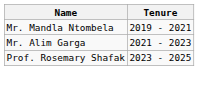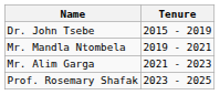 <table class="wikitable">
 <tr>
 <th>Name</th>
 <th>Tenure</th>
+</tr>
+<tr>
+<td>Dr. John Tsebe</td>
+<td>2015 - 2019</td>
 </tr>
 <tr>
 <td>Mr. Mandla Ntombela</td>
 <td>2019 - 2021</td>
 </tr>
 <tr>
 <td>Mr. Alim Garga</td>
 <td>2021 - 2023</td>
 </tr>
 <tr>
 <td>Prof. Rosemary Shafak</td>
 <td>2023 - 2025</td>
 </tr>
 </table>
